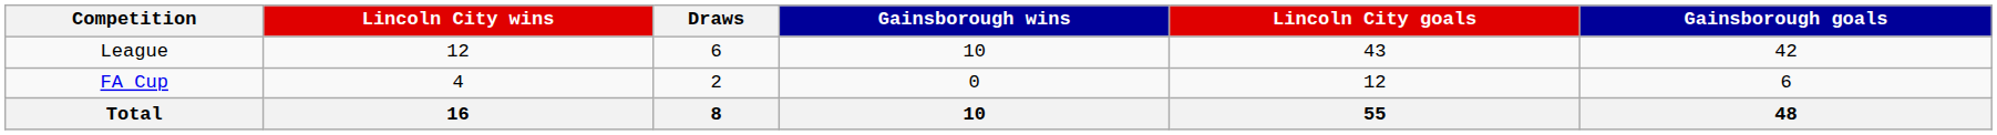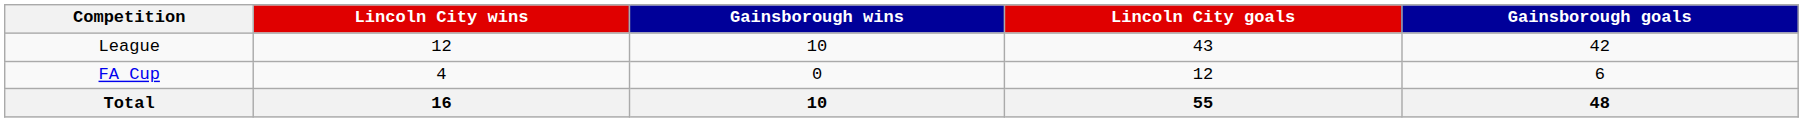 <table class="wikitable" style="text-align: center; width: 100%; font-size: 12px">
 <tr>
 <th>Competition</th>
 <th style="background:#E00000; color:white">Lincoln City wins</th>
-<th>Draws</th>
 <th style="background:#000099; color:white">Gainsborough wins</th>
 <th style="background:#E00000; color:white">Lincoln City goals</th>
 <th style="background:#000099; color:white">Gainsborough goals</th>
 </tr>
 <tr>
 <td>League</td>
 <td>12</td>
-<td>6</td>
 <td>10</td>
 <td>43</td>
 <td>42</td>
 </tr>
 <tr>
 <td><a href='#'>FA Cup</a></td>
 <td>4</td>
-<td>2</td>
 <td>0</td>
 <td>12</td>
 <td>6</td>
 </tr>
 <tr class="sortbottom">
 <th>Total</th>
 <th>16</th>
-<th>8</th>
 <th>10</th>
 <th>55</th>
 <th>48</th>
 </tr>
 </table>
